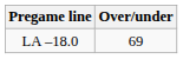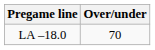 <table class="wikitable">
 <tr align="center">
 <th style=>Pregame line</th>
 <th style=>Over/under</th>
 </tr>
 <tr align="center">
 <td>LA –18.0</td>
-<td>69</td>
+<td>70</td>
 </tr>
 </table>
